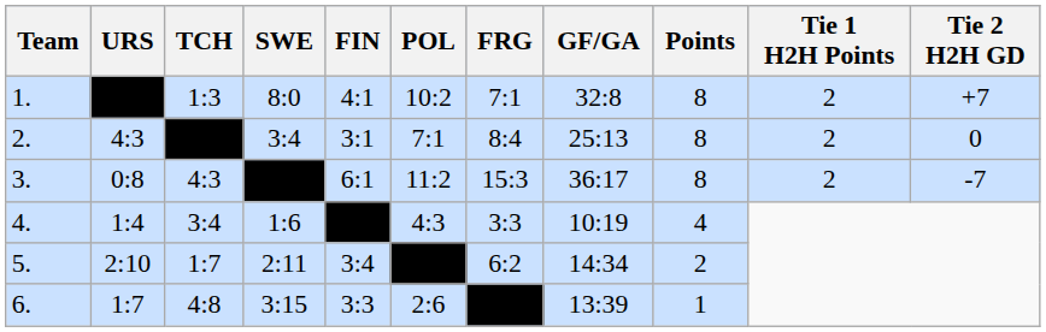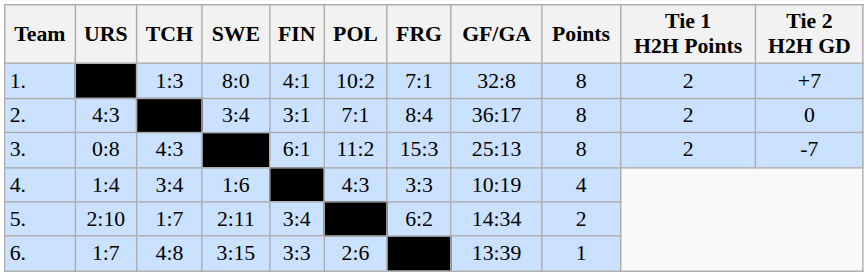 <table class="wikitable" bgcolor="#EFEFFF" width="50%">
 <tr bgcolor="#BCD2EE">
 <th>Team</th>
 <th>URS</th>
 <th>TCH</th>
 <th>SWE</th>
 <th>FIN</th>
 <th>POL</th>
 <th>FRG</th>
 <th>GF/GA</th>
 <th>Points</th>
 <th>Tie 1<br>H2H Points</th>
 <th>Tie 2<br>H2H GD</th>
 </tr>
 <tr bgcolor="#CAE1FF" align="center">
 <td align="left">1. </td>
 <td style="background:#000000;"></td>
 <td>1:3</td>
 <td>8:0</td>
 <td>4:1</td>
 <td>10:2</td>
 <td>7:1</td>
 <td>32:8</td>
 <td>8</td>
 <td>2</td>
 <td>+7</td>
 </tr>
 <tr bgcolor="#CAE1FF" align="center">
 <td align="left">2. </td>
 <td>4:3</td>
 <td style="background:#000000;"></td>
 <td>3:4</td>
 <td>3:1</td>
 <td>7:1</td>
 <td>8:4</td>
-<td>25:13</td>
+<td>36:17</td>
 <td>8</td>
 <td>2</td>
 <td>0</td>
 </tr>
 <tr bgcolor="#CAE1FF" align="center">
 <td align="left">3. </td>
 <td>0:8</td>
 <td>4:3</td>
 <td style="background:#000000;"></td>
 <td>6:1</td>
 <td>11:2</td>
 <td>15:3</td>
-<td>36:17</td>
+<td>25:13</td>
 <td>8</td>
 <td>2</td>
 <td>-7</td>
 </tr>
 <tr bgcolor="#CAE1FF" align="center">
 <td align="left">4. </td>
 <td>1:4</td>
 <td>3:4</td>
 <td>1:6</td>
 <td style="background:#000000;"></td>
 <td>4:3</td>
 <td>3:3</td>
 <td>10:19</td>
 <td>4</td>
 </tr>
 <tr bgcolor="#CAE1FF" align="center">
 <td align="left">5. </td>
 <td>2:10</td>
 <td>1:7</td>
 <td>2:11</td>
 <td>3:4</td>
 <td style="background:#000000;"></td>
 <td>6:2</td>
 <td>14:34</td>
 <td>2</td>
 </tr>
 <tr bgcolor="#CAE1FF" align="center">
 <td align="left">6. </td>
 <td>1:7</td>
 <td>4:8</td>
 <td>3:15</td>
 <td>3:3</td>
 <td>2:6</td>
 <td style="background:#000000;"></td>
 <td>13:39</td>
 <td>1</td>
 </tr>
 </table>
